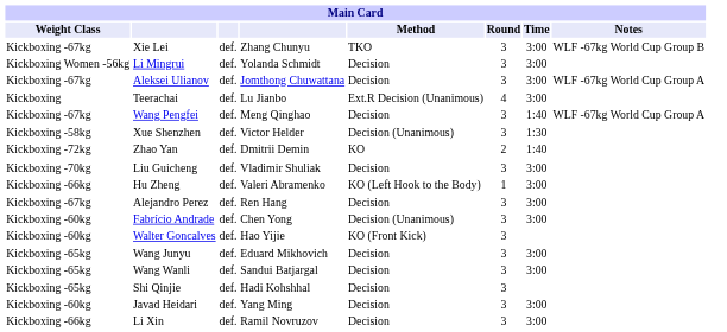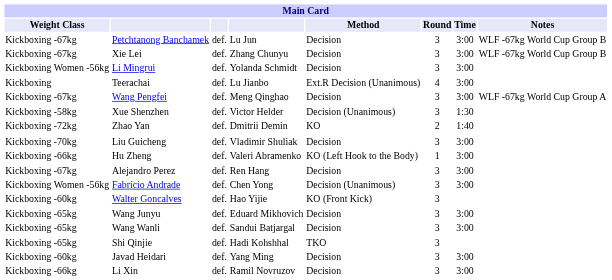 <table class="toccolours" style="font-size: 85%;">
 <tr>
 <th colspan="8" style="background-color: #ccf; color: #000080; text-align: center;"><strong>Main Card</strong></th>
 </tr>
 <tr>
 <th colspan="1" style="background-color: #E6E8FA; color: #000000; text-align: center;">Weight Class</th>
 <th colspan="1" style="background-color: #E6E8FA; color: #000000; text-align: center;"></th>
 <th colspan="1" style="background-color: #E6E8FA; color: #000000; text-align: center;"></th>
 <th colspan="1" style="background-color: #E6E8FA; color: #000000; text-align: center;"></th>
 <th colspan="1" style="background-color: #E6E8FA; color: #000000; text-align: center;">Method</th>
 <th colspan="1" style="background-color: #E6E8FA; color: #000000; text-align: center;">Round</th>
 <th colspan="1" style="background-color: #E6E8FA; color: #000000; text-align: center;">Time</th>
 <th colspan="1" style="background-color: #E6E8FA; color: #000000; text-align: center;">Notes</th>
 </tr>
 <tr>
 <td>Kickboxing -67kg</td>
+<td> <a href='#'>Petchtanong Banchamek</a></td>
+<td align=center>def.</td>
+<td> Lu Jun</td>
+<td>Decision</td>
+<td align=center>3</td>
+<td align=center>3:00</td>
+<td>WLF -67kg World Cup Group B</td>
+</tr>
+<tr>
+<td>Kickboxing -67kg</td>
 <td> Xie Lei</td>
 <td align=center>def.</td>
 <td> Zhang Chunyu</td>
-<td>TKO</td>
+<td>Decision</td>
 <td align=center>3</td>
 <td align=center>3:00</td>
 <td>WLF -67kg World Cup Group B</td>
 </tr>
 <tr>
 <td>Kickboxing Women -56kg</td>
 <td> <a href='#'>Li Mingrui</a></td>
 <td align=center>def.</td>
 <td> Yolanda Schmidt</td>
 <td>Decision</td>
 <td align=center>3</td>
 <td align=center>3:00</td>
-</tr>
-<tr>
-<td>Kickboxing -67kg</td>
-<td> <a href='#'>Aleksei Ulianov</a></td>
-<td align=center>def.</td>
-<td> <a href='#'>Jomthong Chuwattana</a></td>
-<td>Decision</td>
-<td align=center>3</td>
-<td align=center>3:00</td>
-<td>WLF -67kg World Cup Group A</td>
 </tr>
 <tr>
 <td>Kickboxing</td>
 <td> Teerachai</td>
 <td align=center>def.</td>
 <td> Lu Jianbo</td>
 <td>Ext.R Decision (Unanimous)</td>
 <td align=center>4</td>
 <td align=center>3:00</td>
 </tr>
 <tr>
 <td>Kickboxing -67kg</td>
 <td> <a href='#'>Wang Pengfei</a></td>
 <td align=center>def.</td>
 <td> Meng Qinghao</td>
 <td>Decision</td>
 <td align=center>3</td>
-<td align=center>1:40</td>
+<td align=center>3:00</td>
 <td>WLF -67kg World Cup Group A</td>
 </tr>
 <tr>
 <td>Kickboxing -58kg</td>
 <td> Xue Shenzhen</td>
 <td align=center>def.</td>
 <td> Victor Helder</td>
 <td>Decision (Unanimous)</td>
 <td align=center>3</td>
 <td align=center>1:30</td>
 <td></td>
 </tr>
 <tr>
 <td>Kickboxing -72kg</td>
 <td> Zhao Yan</td>
 <td align=center>def.</td>
 <td> Dmitrii Demin</td>
 <td>KO</td>
 <td align=center>2</td>
 <td align=center>1:40</td>
 </tr>
 <tr>
 </tr>
 <tr>
 <td>Kickboxing -70kg</td>
 <td> Liu Guicheng</td>
 <td align=center>def.</td>
 <td> Vladimir Shuliak</td>
 <td>Decision</td>
 <td align=center>3</td>
 <td align=center>3:00</td>
 </tr>
 <tr>
 <td>Kickboxing -66kg</td>
 <td> Hu Zheng</td>
 <td align=center>def.</td>
 <td> Valeri Abramenko</td>
 <td>KO (Left Hook to the Body)</td>
 <td align=center>1</td>
 <td align=center>3:00</td>
 </tr>
 <tr>
 <td>Kickboxing -67kg</td>
 <td> Alejandro Perez</td>
 <td align=center>def.</td>
 <td> Ren Hang</td>
 <td>Decision</td>
 <td align=center>3</td>
 <td align=center>3:00</td>
 </tr>
 <tr>
-<td>Kickboxing -60kg</td>
+<td>Kickboxing Women -56kg</td>
 <td> <a href='#'>Fabrício Andrade</a></td>
 <td align=center>def.</td>
 <td> Chen Yong</td>
 <td>Decision (Unanimous)</td>
 <td align=center>3</td>
 <td align=center>3:00</td>
 </tr>
 <tr>
 <td>Kickboxing -60kg</td>
 <td> <a href='#'>Walter Goncalves</a></td>
 <td align=center>def.</td>
 <td> Hao Yijie</td>
 <td>KO (Front Kick)</td>
 <td align=center>3</td>
 <td align=center></td>
 </tr>
 <tr>
 <td>Kickboxing -65kg</td>
 <td> Wang Junyu</td>
 <td align=center>def.</td>
 <td> Eduard Mikhovich</td>
 <td>Decision</td>
 <td align=center>3</td>
 <td align=center>3:00</td>
 </tr>
 <tr>
 <td>Kickboxing -65kg</td>
 <td> Wang Wanli</td>
 <td align=center>def.</td>
 <td> Sandui Batjargal</td>
 <td>Decision</td>
 <td align=center>3</td>
 <td align=center>3:00</td>
 </tr>
 <tr>
 <td>Kickboxing -65kg</td>
 <td> Shi Qinjie</td>
 <td align=center>def.</td>
 <td> Hadi Kohshhal</td>
-<td>Decision</td>
+<td>TKO</td>
 <td align=center>3</td>
 <td align=center></td>
 </tr>
 <tr>
 <td>Kickboxing -60kg</td>
 <td> Javad Heidari</td>
 <td align=center>def.</td>
 <td> Yang Ming</td>
 <td>Decision</td>
 <td align=center>3</td>
 <td align=center>3:00</td>
 </tr>
 <tr>
 <td>Kickboxing -66kg</td>
 <td> Li Xin</td>
 <td align=center>def.</td>
 <td> Ramil Novruzov</td>
 <td>Decision</td>
 <td align=center>3</td>
 <td align=center>3:00</td>
 </tr>
 </table>
